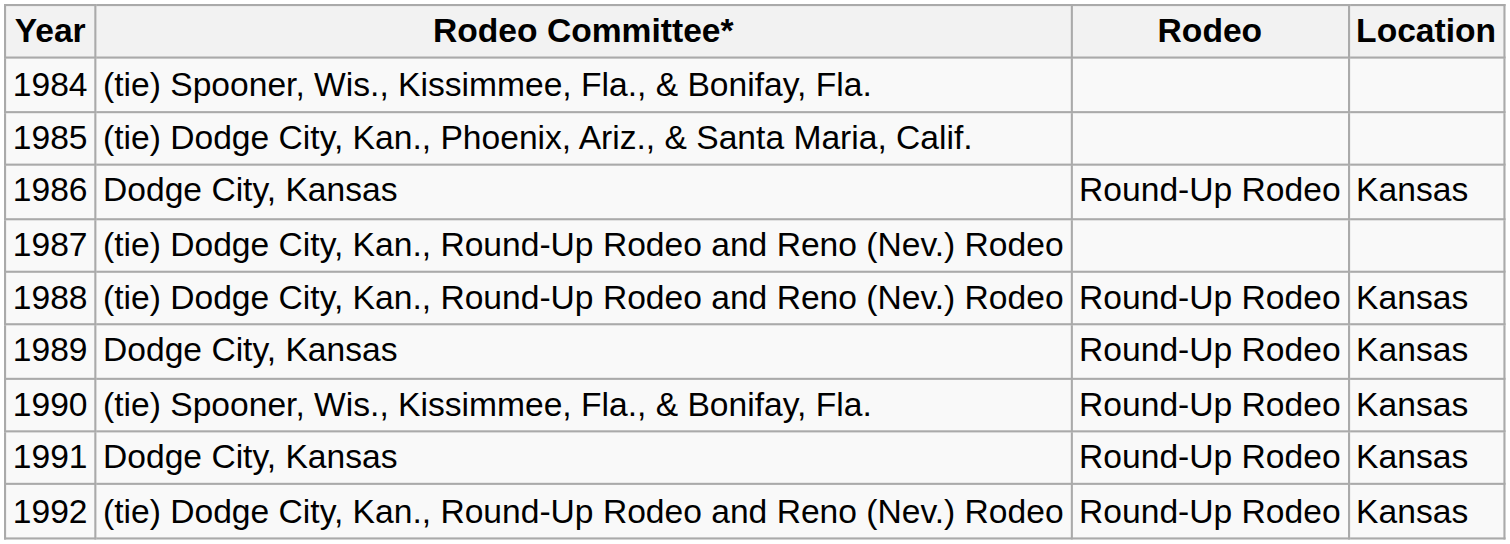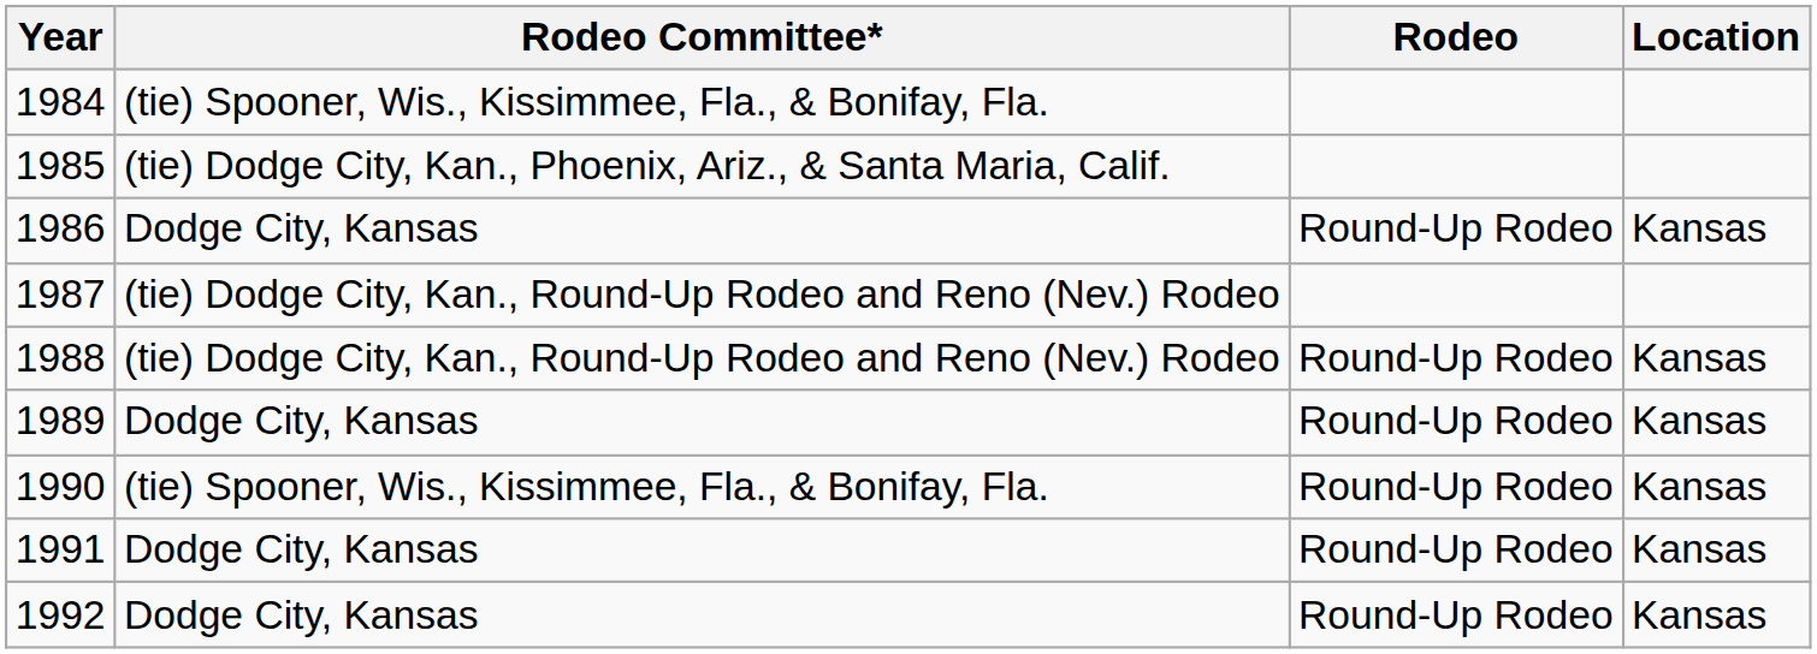 <table class="wikitable">
 <tr>
 <th>Year</th>
 <th>Rodeo Committee*</th>
 <th>Rodeo</th>
 <th>Location</th>
 </tr>
 <tr>
 <td>1984</td>
 <td>(tie) Spooner, Wis., Kissimmee, Fla., & Bonifay, Fla.</td>
 <td></td>
 <td></td>
 </tr>
 <tr>
 <td>1985</td>
 <td>(tie) Dodge City, Kan., Phoenix, Ariz., & Santa Maria, Calif.</td>
 <td></td>
 <td></td>
 </tr>
 <tr>
 <td>1986</td>
 <td>Dodge City, Kansas</td>
 <td>Round-Up Rodeo</td>
 <td>Kansas</td>
 </tr>
 <tr>
 <td>1987</td>
 <td>(tie) Dodge City, Kan., Round-Up Rodeo and Reno (Nev.) Rodeo</td>
 <td></td>
 <td></td>
 </tr>
 <tr>
 <td>1988</td>
 <td>(tie) Dodge City, Kan., Round-Up Rodeo and Reno (Nev.) Rodeo</td>
 <td>Round-Up Rodeo</td>
 <td>Kansas</td>
 </tr>
 <tr>
 <td>1989</td>
 <td>Dodge City, Kansas</td>
 <td>Round-Up Rodeo</td>
 <td>Kansas</td>
 </tr>
 <tr>
 <td>1990</td>
 <td>(tie) Spooner, Wis., Kissimmee, Fla., & Bonifay, Fla.</td>
 <td>Round-Up Rodeo</td>
 <td>Kansas</td>
 </tr>
 <tr>
 <td>1991</td>
 <td>Dodge City, Kansas</td>
 <td>Round-Up Rodeo</td>
 <td>Kansas</td>
 </tr>
 <tr>
 <td>1992</td>
-<td>(tie) Dodge City, Kan., Round-Up Rodeo and Reno (Nev.) Rodeo</td>
+<td>Dodge City, Kansas</td>
 <td>Round-Up Rodeo</td>
 <td>Kansas</td>
 </tr>
 </table>
